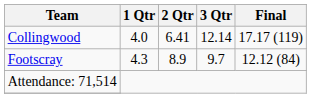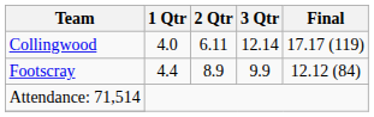 <table class="wikitable">
 <tr>
 <th>Team</th>
 <th>1 Qtr</th>
 <th>2 Qtr</th>
 <th>3 Qtr</th>
 <th>Final</th>
 </tr>
 <tr>
 <td><a href='#'>Collingwood</a></td>
 <td align=center>4.0</td>
-<td align=center>6.41</td>
+<td align=center>6.11</td>
 <td align=center>12.14</td>
 <td align=center>17.17 (119)</td>
 </tr>
 <tr>
 <td><a href='#'>Footscray</a></td>
-<td align=center>4.3</td>
+<td align=center>4.4</td>
 <td align=center>8.9</td>
-<td align=center>9.7</td>
+<td align=center>9.9</td>
 <td align=center>12.12 (84)</td>
 </tr>
 <tr>
 <td align=center>Attendance: 71,514</td>
 </tr>
 <tr>
 </tr>
 </table>
